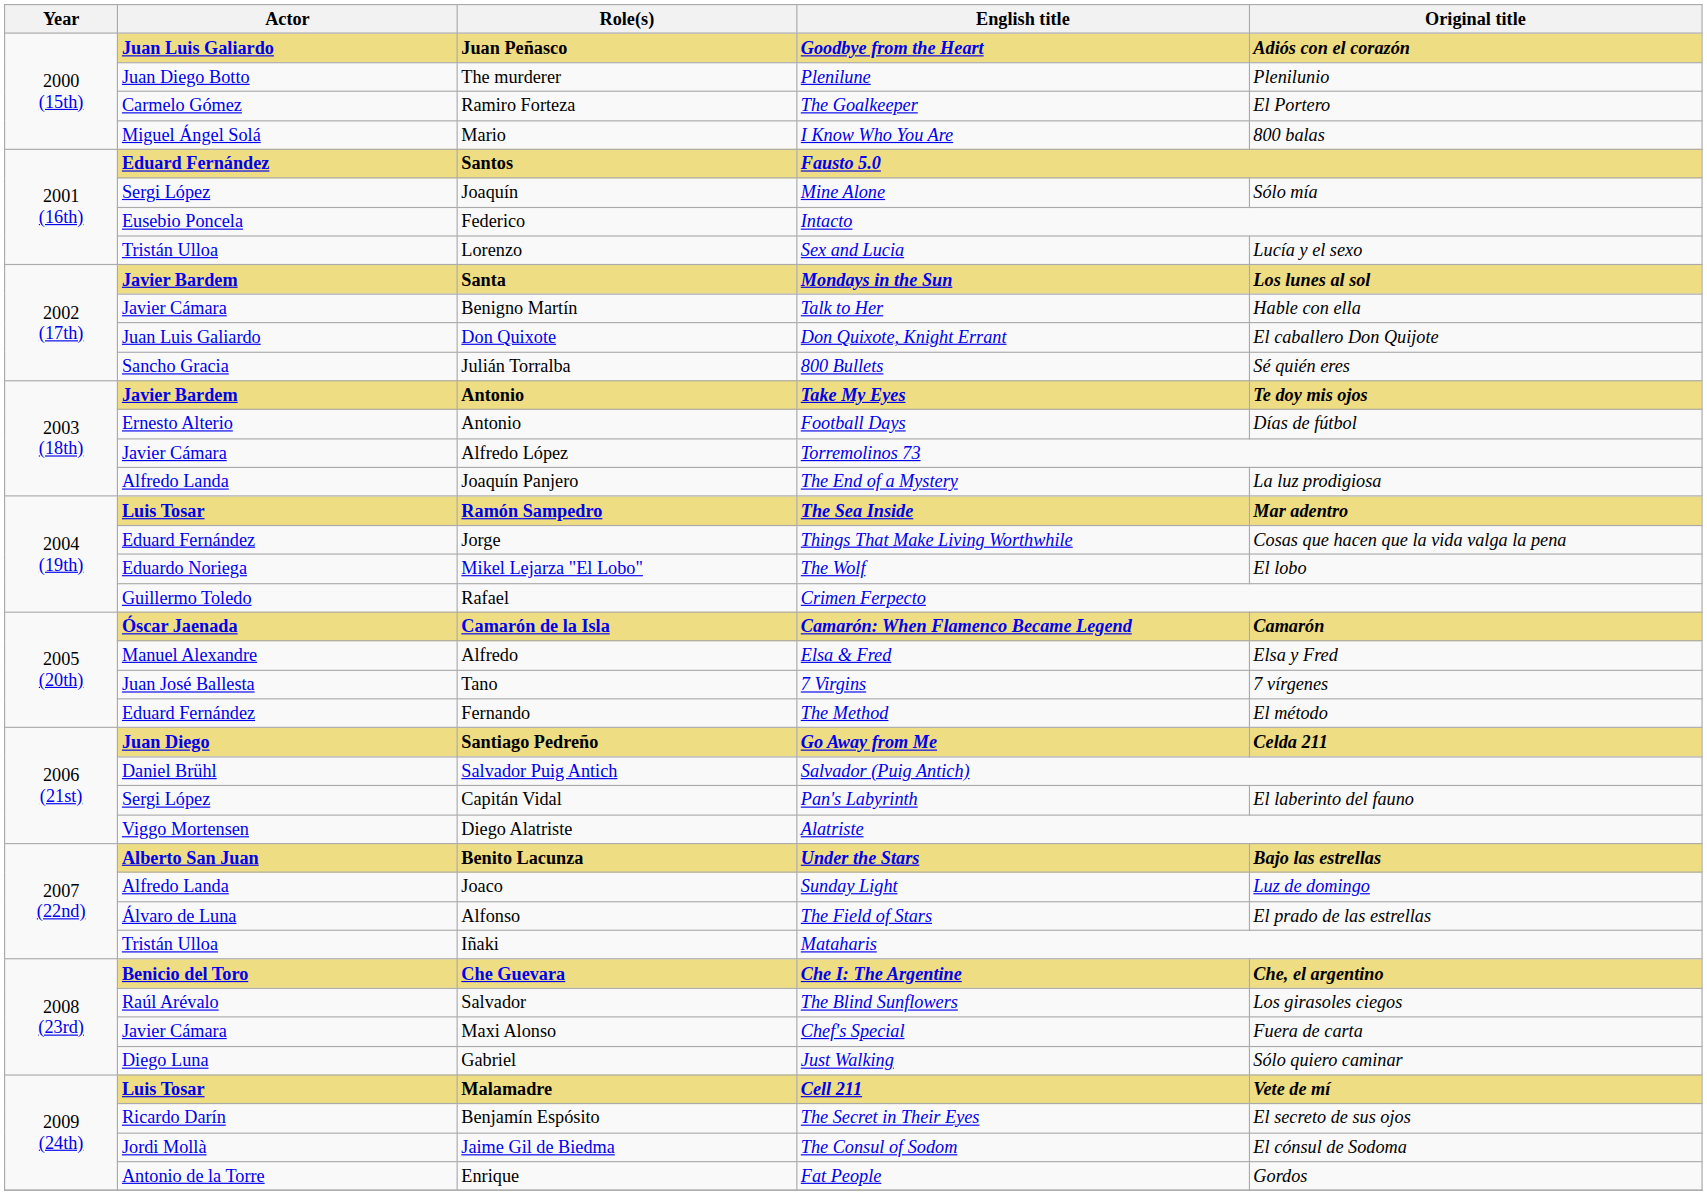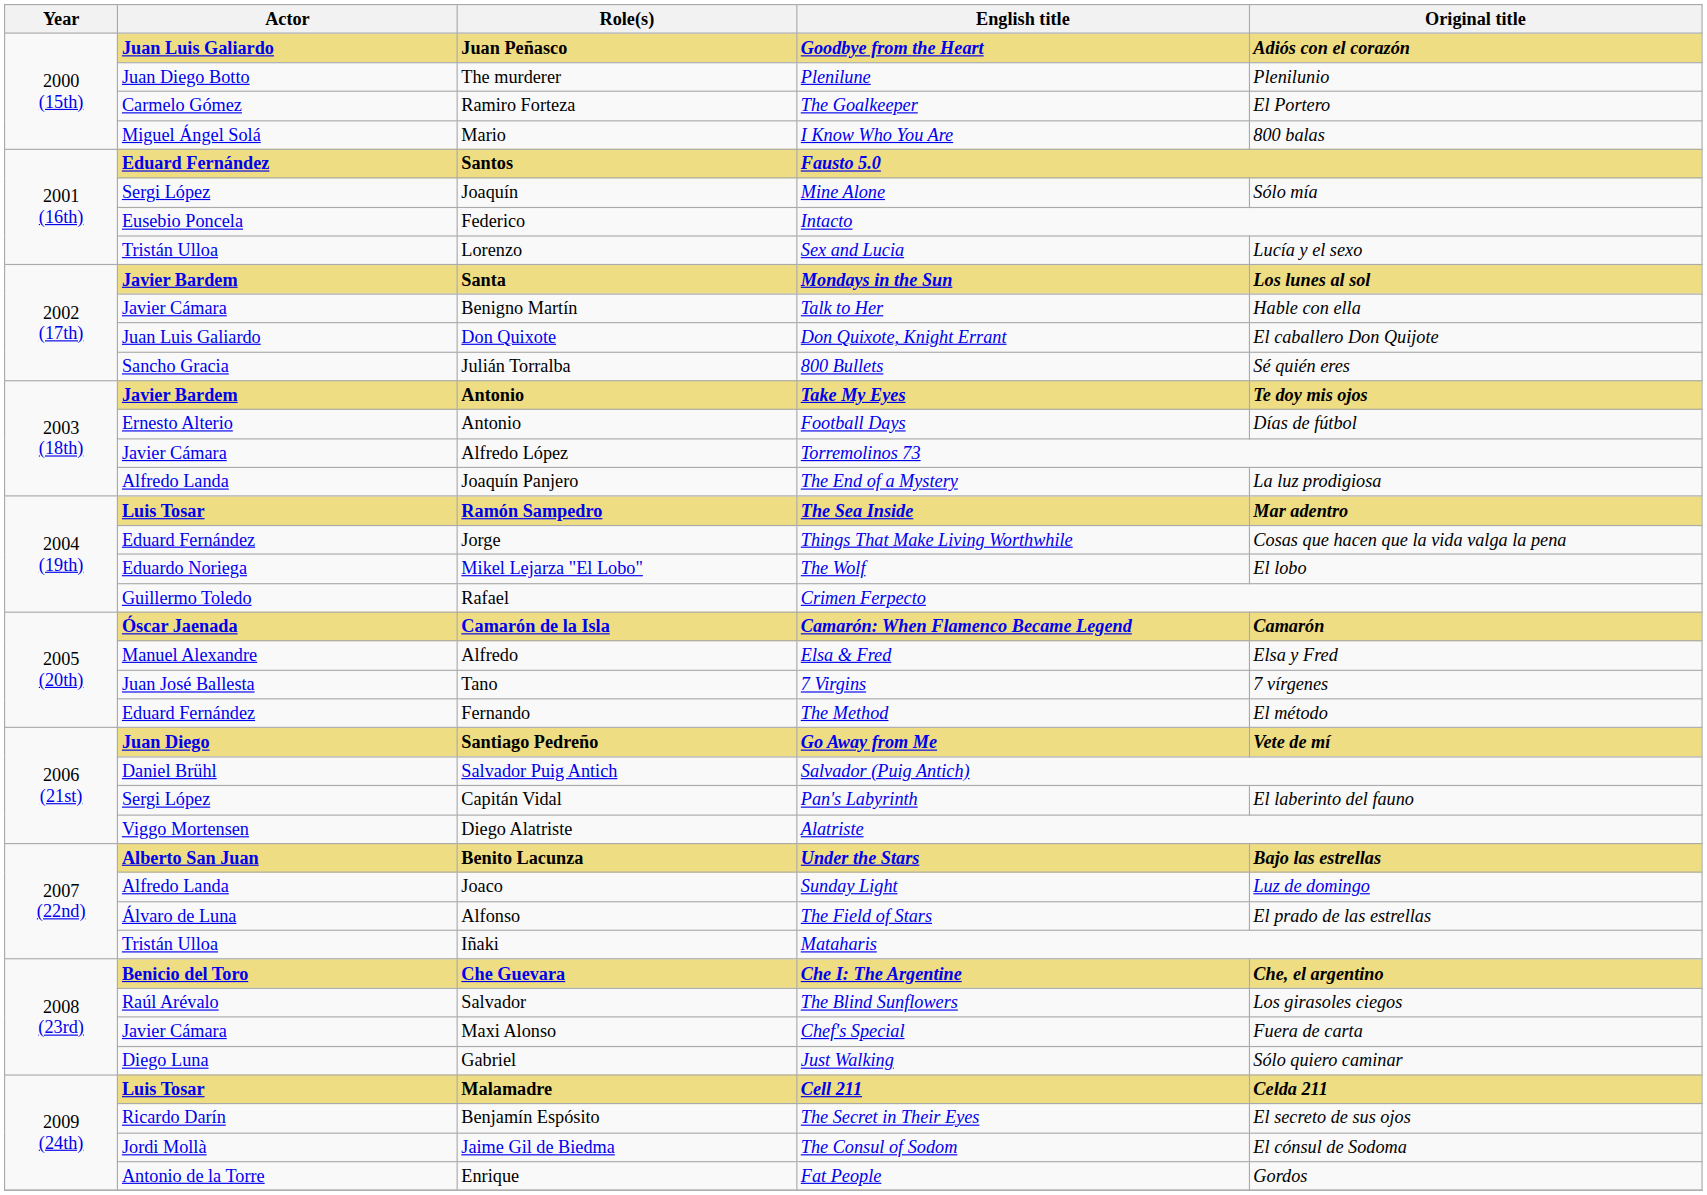 <table class="wikitable sortable" style="text-align:left;">
 <tr>
 <th scope="col" style="width:5%;">Year</th>
 <th scope="col" style="width:15%;">Actor</th>
 <th scope="col" style="width:15%;">Role(s)</th>
 <th scope="col" style="width:20%;">English title</th>
 <th scope="col" style="width:20%;">Original title</th>
 </tr>
 <tr>
 <td rowspan="4" style="text-align:center;">2000<br><a href='#'>(15th)</a></td>
 <td style="background:#eedd82;"><strong><a href='#'>Juan Luis Galiardo</a></strong></td>
 <td style="background:#eedd82;"><strong>Juan Peñasco</strong></td>
 <td style="background:#eedd82;"><strong><em><a href='#'>Goodbye from the Heart</a></em></strong></td>
 <td style="background:#eedd82;"><strong><em>Adiós con el corazón</em></strong></td>
 </tr>
 <tr>
 <td><a href='#'>Juan Diego Botto</a></td>
 <td>The murderer</td>
 <td><em><a href='#'>Plenilune</a></em></td>
 <td><em>Plenilunio</em></td>
 </tr>
 <tr>
 <td><a href='#'>Carmelo Gómez</a></td>
 <td>Ramiro Forteza</td>
 <td><em><a href='#'>The Goalkeeper</a></em></td>
 <td><em>El Portero</em></td>
 </tr>
 <tr>
 <td><a href='#'>Miguel Ángel Solá</a></td>
 <td>Mario</td>
 <td><em><a href='#'>I Know Who You Are</a></em></td>
 <td><em>800 balas</em></td>
 </tr>
 <tr>
 <td rowspan="4" style="text-align:center;">2001<br><a href='#'>(16th)</a></td>
 <td style="background:#eedd82;"><strong><a href='#'>Eduard Fernández</a></strong></td>
 <td style="background:#eedd82;"><strong>Santos</strong></td>
 <td colspan="2" style="background:#eedd82;"><strong><em><a href='#'>Fausto 5.0</a></em></strong></td>
 </tr>
 <tr>
 <td><a href='#'>Sergi López</a></td>
 <td>Joaquín</td>
 <td><em><a href='#'>Mine Alone</a></em></td>
 <td><em>Sólo mía</em></td>
 </tr>
 <tr>
 <td><a href='#'>Eusebio Poncela</a></td>
 <td>Federico</td>
 <td colspan="2"><em><a href='#'>Intacto</a></em></td>
 </tr>
 <tr>
 <td><a href='#'>Tristán Ulloa</a></td>
 <td>Lorenzo</td>
 <td><em><a href='#'>Sex and Lucia</a></em></td>
 <td><em>Lucía y el sexo</em></td>
 </tr>
 <tr>
 <td rowspan="4" style="text-align:center;">2002<br><a href='#'>(17th)</a></td>
 <td style="background:#eedd82;"><strong><a href='#'>Javier Bardem</a></strong></td>
 <td style="background:#eedd82;"><strong>Santa</strong></td>
 <td style="background:#eedd82;"><strong><em><a href='#'>Mondays in the Sun</a></em></strong></td>
 <td style="background:#eedd82;"><strong><em>Los lunes al sol</em></strong></td>
 </tr>
 <tr>
 <td><a href='#'>Javier Cámara</a></td>
 <td>Benigno Martín</td>
 <td><em><a href='#'>Talk to Her</a></em></td>
 <td><em>Hable con ella</em></td>
 </tr>
 <tr>
 <td><a href='#'>Juan Luis Galiardo</a></td>
 <td><a href='#'>Don Quixote</a></td>
 <td><em><a href='#'>Don Quixote, Knight Errant</a></em></td>
 <td><em>El caballero Don Quijote</em></td>
 </tr>
 <tr>
 <td><a href='#'>Sancho Gracia</a></td>
 <td>Julián Torralba</td>
 <td><em><a href='#'>800 Bullets</a></em></td>
 <td><em>Sé quién eres</em></td>
 </tr>
 <tr>
 <td rowspan="4" style="text-align:center;">2003<br><a href='#'>(18th)</a></td>
 <td style="background:#eedd82;"><strong><a href='#'>Javier Bardem</a></strong></td>
 <td style="background:#eedd82;"><strong>Antonio</strong></td>
 <td style="background:#eedd82;"><strong><em><a href='#'>Take My Eyes</a></em></strong></td>
 <td style="background:#eedd82;"><strong><em>Te doy mis ojos</em></strong></td>
 </tr>
 <tr>
 <td><a href='#'>Ernesto Alterio</a></td>
 <td>Antonio</td>
 <td><em><a href='#'>Football Days</a></em></td>
 <td><em>Días de fútbol</em></td>
 </tr>
 <tr>
 <td><a href='#'>Javier Cámara</a></td>
 <td>Alfredo López</td>
 <td colspan="2"><em><a href='#'>Torremolinos 73</a></em></td>
 </tr>
 <tr>
 <td><a href='#'>Alfredo Landa</a></td>
 <td>Joaquín Panjero</td>
 <td><em><a href='#'>The End of a Mystery</a></em></td>
 <td><em>La luz prodigiosa</em></td>
 </tr>
 <tr>
 <td rowspan="4" style="text-align:center;">2004<br><a href='#'>(19th)</a></td>
 <td style="background:#eedd82;"><strong><a href='#'>Luis Tosar</a></strong></td>
 <td style="background:#eedd82;"><strong><a href='#'>Ramón Sampedro</a></strong></td>
 <td style="background:#eedd82;"><strong><em><a href='#'>The Sea Inside</a></em></strong></td>
 <td style="background:#eedd82;"><strong><em>Mar adentro</em></strong></td>
 </tr>
 <tr>
 <td><a href='#'>Eduard Fernández</a></td>
 <td>Jorge</td>
 <td><em><a href='#'>Things That Make Living Worthwhile</a></em></td>
 <td><em>Cosas que hacen que la vida valga la pena</em></td>
 </tr>
 <tr>
 <td><a href='#'>Eduardo Noriega</a></td>
 <td><a href='#'>Mikel Lejarza "El Lobo"</a></td>
 <td><em><a href='#'>The Wolf</a></em></td>
 <td><em>El lobo</em></td>
 </tr>
 <tr>
 <td><a href='#'>Guillermo Toledo</a></td>
 <td>Rafael</td>
 <td colspan="2"><em><a href='#'>Crimen Ferpecto</a></em></td>
 </tr>
 <tr>
 <td rowspan="4" style="text-align:center;">2005<br><a href='#'>(20th)</a></td>
 <td style="background:#eedd82;"><strong><a href='#'>Óscar Jaenada</a></strong></td>
 <td style="background:#eedd82;"><strong><a href='#'>Camarón de la Isla</a></strong></td>
 <td style="background:#eedd82;"><strong><em><a href='#'>Camarón: When Flamenco Became Legend</a></em></strong></td>
 <td style="background:#eedd82;"><strong><em>Camarón</em></strong></td>
 </tr>
 <tr>
 <td><a href='#'>Manuel Alexandre</a></td>
 <td>Alfredo</td>
 <td><em><a href='#'>Elsa & Fred</a></em></td>
 <td><em>Elsa y Fred</em></td>
 </tr>
 <tr>
 <td><a href='#'>Juan José Ballesta</a></td>
 <td>Tano</td>
 <td><em><a href='#'>7 Virgins</a></em></td>
 <td><em>7 vírgenes</em></td>
 </tr>
 <tr>
 <td><a href='#'>Eduard Fernández</a></td>
 <td>Fernando</td>
 <td><em><a href='#'>The Method</a></em></td>
 <td><em>El método</em></td>
 </tr>
 <tr>
 <td rowspan="4" style="text-align:center;">2006<br><a href='#'>(21st)</a></td>
 <td style="background:#eedd82;"><strong><a href='#'>Juan Diego</a></strong></td>
 <td style="background:#eedd82;"><strong>Santiago Pedreño</strong></td>
 <td style="background:#eedd82;"><strong><em><a href='#'>Go Away from Me</a></em></strong></td>
-<td style="background:#eedd82;"><strong><em>Celda 211</em></strong></td>
+<td style="background:#eedd82;"><strong><em>Vete de mí</em></strong></td>
 </tr>
 <tr>
 <td><a href='#'>Daniel Brühl</a></td>
 <td><a href='#'>Salvador Puig Antich</a></td>
 <td colspan="2"><em><a href='#'>Salvador (Puig Antich)</a></em></td>
 </tr>
 <tr>
 <td><a href='#'>Sergi López</a></td>
 <td>Capitán Vidal</td>
 <td><em><a href='#'>Pan's Labyrinth</a></em></td>
 <td><em>El laberinto del fauno</em></td>
 </tr>
 <tr>
 <td><a href='#'>Viggo Mortensen</a></td>
 <td>Diego Alatriste</td>
 <td colspan="2"><em><a href='#'>Alatriste</a></em></td>
 </tr>
 <tr>
 <td rowspan="4" style="text-align:center;">2007<br><a href='#'>(22nd)</a></td>
 <td style="background:#eedd82;"><strong><a href='#'>Alberto San Juan</a></strong></td>
 <td style="background:#eedd82;"><strong>Benito Lacunza</strong></td>
 <td style="background:#eedd82;"><strong><em><a href='#'>Under the Stars</a></em></strong></td>
 <td style="background:#eedd82;"><strong><em>Bajo las estrellas</em></strong></td>
 </tr>
 <tr>
 <td><a href='#'>Alfredo Landa</a></td>
 <td>Joaco</td>
 <td><em><a href='#'>Sunday Light</a></em></td>
 <td><em><a href='#'>Luz de domingo</a></em></td>
 </tr>
 <tr>
 <td><a href='#'>Álvaro de Luna</a></td>
 <td>Alfonso</td>
 <td><em><a href='#'>The Field of Stars</a></em></td>
 <td><em>El prado de las estrellas</em></td>
 </tr>
 <tr>
 <td><a href='#'>Tristán Ulloa</a></td>
 <td>Iñaki</td>
 <td colspan="2"><em><a href='#'>Mataharis</a></em></td>
 </tr>
 <tr>
 <td rowspan="4" style="text-align:center;">2008<br><a href='#'>(23rd)</a></td>
 <td style="background:#eedd82;"><strong><a href='#'>Benicio del Toro</a></strong></td>
 <td style="background:#eedd82;"><strong><a href='#'>Che Guevara</a></strong></td>
 <td style="background:#eedd82;"><strong><em><a href='#'>Che I: The Argentine</a></em></strong></td>
 <td style="background:#eedd82;"><strong><em>Che, el argentino</em></strong></td>
 </tr>
 <tr>
 <td><a href='#'>Raúl Arévalo</a></td>
 <td>Salvador</td>
 <td><em><a href='#'>The Blind Sunflowers</a></em></td>
 <td><em>Los girasoles ciegos</em></td>
 </tr>
 <tr>
 <td><a href='#'>Javier Cámara</a></td>
 <td>Maxi Alonso</td>
 <td><em><a href='#'>Chef's Special</a></em></td>
 <td><em>Fuera de carta</em></td>
 </tr>
 <tr>
 <td><a href='#'>Diego Luna</a></td>
 <td>Gabriel</td>
 <td><em><a href='#'>Just Walking</a></em></td>
 <td><em>Sólo quiero caminar</em></td>
 </tr>
 <tr>
 <td rowspan="4" style="text-align:center;">2009<br><a href='#'>(24th)</a></td>
 <td style="background:#eedd82;"><strong><a href='#'>Luis Tosar</a></strong></td>
 <td style="background:#eedd82;"><strong>Malamadre </strong></td>
 <td style="background:#eedd82;"><strong><em><a href='#'>Cell 211</a></em></strong></td>
-<td style="background:#eedd82;"><strong><em>Vete de mí</em></strong></td>
+<td style="background:#eedd82;"><strong><em>Celda 211</em></strong></td>
 </tr>
 <tr>
 <td><a href='#'>Ricardo Darín</a></td>
 <td>Benjamín Espósito</td>
 <td><em><a href='#'>The Secret in Their Eyes</a></em></td>
 <td><em>El secreto de sus ojos</em></td>
 </tr>
 <tr>
 <td><a href='#'>Jordi Mollà</a></td>
 <td><a href='#'>Jaime Gil de Biedma</a></td>
 <td><em><a href='#'>The Consul of Sodom</a></em></td>
 <td><em>El cónsul de Sodoma</em></td>
 </tr>
 <tr>
 <td><a href='#'>Antonio de la Torre</a></td>
 <td>Enrique</td>
 <td><em><a href='#'>Fat People</a></em></td>
 <td><em>Gordos</em></td>
 </tr>
 <tr>
 </tr>
 </table>
